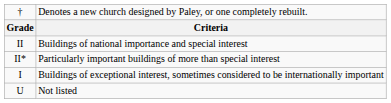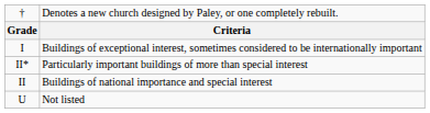 <table class="wikitable" border="1">
 <tr>
 <td align="center">†</td>
 <td>Denotes a new church designed by Paley, or one completely rebuilt.</td>
 </tr>
 <tr>
 <th>Grade</th>
 <th>Criteria</th>
 </tr>
 <tr>
-<td align="center" >II</td>
-<td>Buildings of national importance and special interest</td>
+<td align="center" >I</td>
+<td>Buildings of exceptional interest, sometimes considered to be internationally important</td>
 </tr>
 <tr>
 <td align="center" >II*</td>
 <td>Particularly important buildings of more than special interest</td>
 </tr>
 <tr>
-<td align="center" >I</td>
-<td>Buildings of exceptional interest, sometimes considered to be internationally important</td>
+<td align="center" >II</td>
+<td>Buildings of national importance and special interest</td>
 </tr>
 <tr>
 <td align="center">U</td>
 <td>Not listed</td>
 </tr>
 </table>
